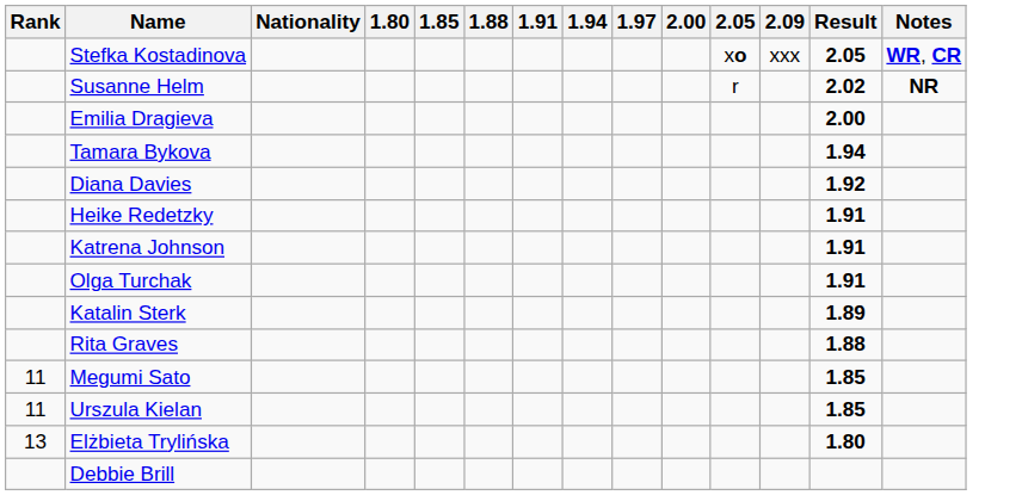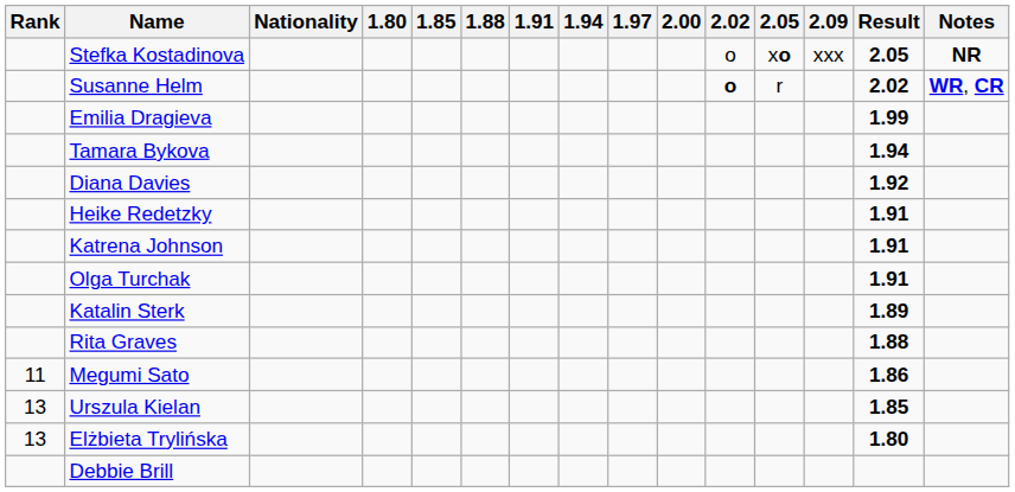 <table class="wikitable sortable" style="text-align:center;font-size:90%">
 <tr>
 <th>Rank</th>
 <th>Name</th>
 <th>Nationality</th>
 <th>1.80</th>
 <th>1.85</th>
 <th>1.88</th>
 <th>1.91</th>
 <th>1.94</th>
 <th>1.97</th>
 <th>2.00</th>
+<th>2.02</th>
 <th>2.05</th>
 <th>2.09</th>
 <th>Result</th>
 <th>Notes</th>
 </tr>
 <tr>
 <td></td>
 <td align="left"><a href='#'>Stefka Kostadinova</a></td>
 <td align=left></td>
 <td></td>
 <td></td>
 <td></td>
 <td></td>
 <td></td>
 <td></td>
 <td></td>
+<td>o</td>
 <td>x<strong>o</strong></td>
 <td>xxx</td>
 <td><strong>2.05</strong></td>
-<td><strong><a href='#'>WR</a></strong>, <strong><a href='#'>CR</a></strong></td>
+<td><strong>NR</strong></td>
 </tr>
 <tr>
 <td></td>
 <td align="left"><a href='#'>Susanne Helm</a></td>
 <td align=left></td>
 <td></td>
 <td></td>
 <td></td>
 <td></td>
 <td></td>
 <td></td>
 <td></td>
+<td><strong>o</strong></td>
 <td>r</td>
 <td></td>
 <td><strong>2.02</strong></td>
-<td><strong>NR</strong></td>
+<td><strong><a href='#'>WR</a></strong>, <strong><a href='#'>CR</a></strong></td>
 </tr>
 <tr>
 <td></td>
 <td align="left"><a href='#'>Emilia Dragieva</a></td>
 <td align=left></td>
 <td></td>
 <td></td>
 <td></td>
 <td></td>
 <td></td>
 <td></td>
 <td></td>
 <td></td>
 <td></td>
-<td><strong>2.00</strong></td>
+<td></td>
+<td><strong>1.99</strong></td>
 <td></td>
 </tr>
 <tr>
 <td></td>
 <td align="left"><a href='#'>Tamara Bykova</a></td>
 <td align=left></td>
+<td></td>
 <td></td>
 <td></td>
 <td></td>
 <td></td>
 <td></td>
 <td></td>
 <td></td>
 <td></td>
 <td></td>
 <td><strong>1.94</strong></td>
 <td></td>
 </tr>
 <tr>
 <td></td>
 <td align="left"><a href='#'>Diana Davies</a></td>
 <td align=left></td>
 <td></td>
 <td></td>
 <td></td>
 <td></td>
 <td></td>
 <td></td>
 <td></td>
 <td></td>
 <td></td>
+<td></td>
 <td><strong>1.92</strong></td>
 <td></td>
 </tr>
 <tr>
 <td></td>
 <td align="left"><a href='#'>Heike Redetzky</a></td>
 <td align=left></td>
+<td></td>
 <td></td>
 <td></td>
 <td></td>
 <td></td>
 <td></td>
 <td></td>
 <td></td>
 <td></td>
 <td></td>
 <td><strong>1.91</strong></td>
 <td></td>
 </tr>
 <tr>
 <td></td>
 <td align="left"><a href='#'>Katrena Johnson</a></td>
 <td align=left></td>
 <td></td>
 <td></td>
 <td></td>
 <td></td>
 <td></td>
 <td></td>
 <td></td>
 <td></td>
 <td></td>
+<td></td>
 <td><strong>1.91</strong></td>
 <td></td>
 </tr>
 <tr>
 <td></td>
 <td align="left"><a href='#'>Olga Turchak</a></td>
 <td align=left></td>
+<td></td>
 <td></td>
 <td></td>
 <td></td>
 <td></td>
 <td></td>
 <td></td>
 <td></td>
 <td></td>
 <td></td>
 <td><strong>1.91</strong></td>
 <td></td>
 </tr>
 <tr>
 <td></td>
 <td align="left"><a href='#'>Katalin Sterk</a></td>
 <td align=left></td>
 <td></td>
 <td></td>
 <td></td>
 <td></td>
 <td></td>
 <td></td>
 <td></td>
 <td></td>
 <td></td>
+<td></td>
 <td><strong>1.89</strong></td>
 <td></td>
 </tr>
 <tr>
 <td></td>
 <td align="left"><a href='#'>Rita Graves</a></td>
 <td align=left></td>
+<td></td>
 <td></td>
 <td></td>
 <td></td>
 <td></td>
 <td></td>
 <td></td>
 <td></td>
 <td></td>
 <td></td>
 <td><strong>1.88</strong></td>
 <td></td>
 </tr>
 <tr>
 <td>11</td>
 <td align="left"><a href='#'>Megumi Sato</a></td>
 <td align=left></td>
 <td></td>
 <td></td>
 <td></td>
 <td></td>
 <td></td>
 <td></td>
 <td></td>
 <td></td>
 <td></td>
-<td><strong>1.85</strong></td>
+<td></td>
+<td><strong>1.86</strong></td>
 <td></td>
 </tr>
 <tr>
-<td>11</td>
+<td>13</td>
 <td align="left"><a href='#'>Urszula Kielan</a></td>
 <td align=left></td>
+<td></td>
 <td></td>
 <td></td>
 <td></td>
 <td></td>
 <td></td>
 <td></td>
 <td></td>
 <td></td>
 <td></td>
 <td><strong>1.85</strong></td>
 <td></td>
 </tr>
 <tr>
 <td>13</td>
 <td align="left"><a href='#'>Elżbieta Trylińska</a></td>
 <td align=left></td>
 <td></td>
 <td></td>
 <td></td>
 <td></td>
 <td></td>
 <td></td>
 <td></td>
 <td></td>
 <td></td>
+<td></td>
 <td><strong>1.80</strong></td>
 <td></td>
 </tr>
 <tr>
 <td></td>
 <td align="left"><a href='#'>Debbie Brill</a></td>
 <td align=left></td>
 <td></td>
 <td></td>
 <td></td>
 <td></td>
 <td></td>
 <td></td>
 <td></td>
 <td></td>
 <td></td>
+<td></td>
 <td><strong></strong></td>
 <td></td>
 </tr>
 </table>
